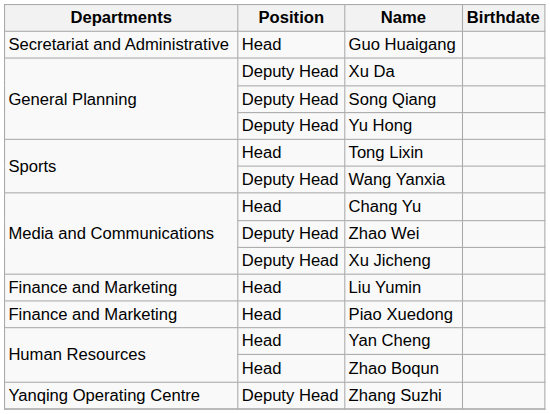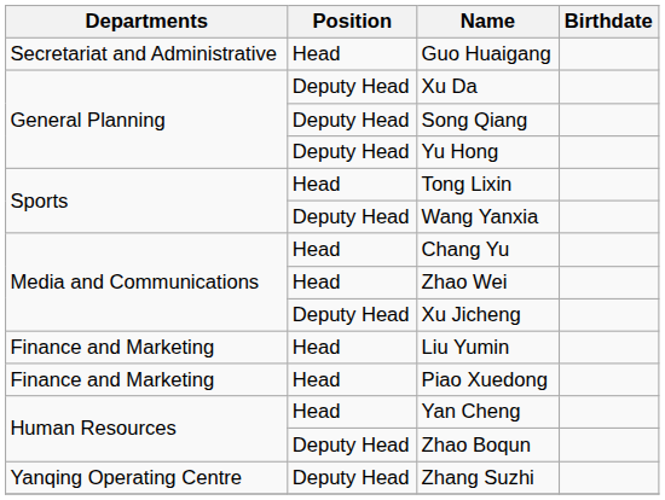 <table class="wikitable" style="text-align: left; font-size:97%" width=40%>
 <tr>
 <th>Departments</th>
 <th>Position</th>
 <th>Name</th>
 <th>Birthdate</th>
 </tr>
 <tr>
 <td>Secretariat and Administrative</td>
 <td>Head</td>
 <td>Guo Huaigang</td>
 <td></td>
 </tr>
 <tr>
 <td rowspan="3">General Planning</td>
 <td>Deputy Head</td>
 <td>Xu Da</td>
 <td></td>
 </tr>
 <tr>
 <td>Deputy Head</td>
 <td>Song Qiang</td>
 <td></td>
 </tr>
 <tr>
 <td>Deputy Head</td>
 <td>Yu Hong</td>
 <td></td>
 </tr>
 <tr>
 <td rowspan="2">Sports</td>
 <td>Head</td>
 <td>Tong Lixin</td>
 <td></td>
 </tr>
 <tr>
 <td>Deputy Head</td>
 <td>Wang Yanxia</td>
 <td></td>
 </tr>
 <tr>
 <td rowspan="3">Media and Communications</td>
 <td>Head</td>
 <td>Chang Yu</td>
 <td></td>
 </tr>
 <tr>
-<td>Deputy Head</td>
+<td>Head</td>
 <td>Zhao Wei</td>
 <td></td>
 </tr>
 <tr>
 <td>Deputy Head</td>
 <td>Xu Jicheng</td>
 <td></td>
 </tr>
 <tr>
 <td>Finance and Marketing</td>
 <td>Head</td>
 <td>Liu Yumin</td>
 <td></td>
 </tr>
 <tr>
 <td>Finance and Marketing</td>
 <td>Head</td>
 <td>Piao Xuedong</td>
 <td></td>
 </tr>
 <tr>
 <td rowspan="2">Human Resources</td>
 <td>Head</td>
 <td>Yan Cheng</td>
 <td></td>
 </tr>
 <tr>
-<td>Head</td>
+<td>Deputy Head</td>
 <td>Zhao Boqun</td>
 <td></td>
 </tr>
 <tr>
 <td>Yanqing Operating Centre</td>
 <td>Deputy Head</td>
 <td>Zhang Suzhi</td>
 <td></td>
 </tr>
 <tr>
 </tr>
 </table>
